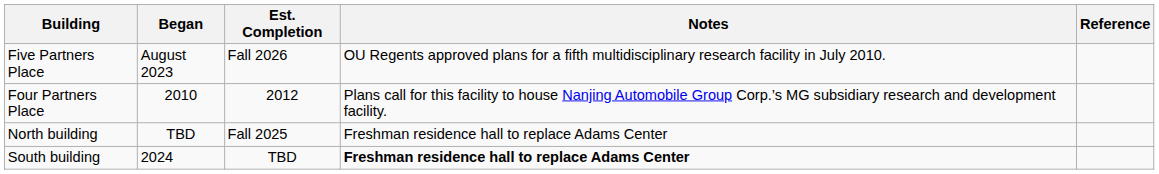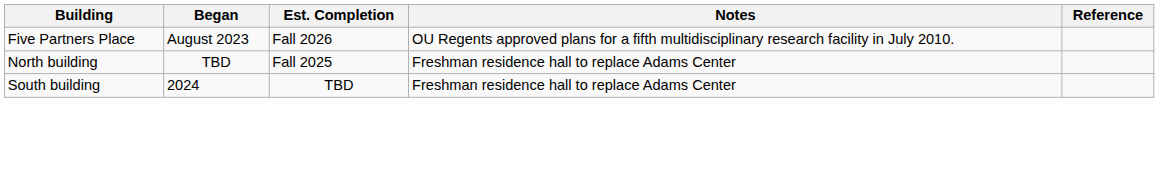 <table class="wikitable sortable" style="width:100%">
 <tr>
 <th width="*">Building</th>
 <th width="*">Began</th>
 <th width="*">Est. Completion</th>
 <th width="*" class="unsortable">Notes</th>
 <th wdith="*" class="unsortable">Reference</th>
 </tr>
 <tr valign="top">
 <td>Five Partners Place</td>
 <td>August 2023</td>
 <td>Fall 2026</td>
 <td>OU Regents approved plans for a fifth multidisciplinary research facility in July 2010.</td>
 <td align="center"></td>
 </tr>
-<tr valign="top">
-<td>Four Partners Place</td>
-<td align="center">2010</td>
-<td align="center">2012</td>
-<td>Plans call for this facility to house <a href='#'>Nanjing Automobile Group</a> Corp.’s MG subsidiary research and development facility.</td>
-<td align="center"></td>
-</tr>
 <tr>
 <td>North building</td>
 <td align="center">TBD</td>
 <td>Fall 2025</td>
 <td>Freshman residence hall to replace Adams Center</td>
 <td align="center"></td>
 </tr>
 <tr>
 <td>South building</td>
 <td>2024</td>
 <td align="center">TBD</td>
-<td><strong>Freshman residence hall to replace Adams Center</strong></td>
+<td>Freshman residence hall to replace Adams Center</td>
 <td align="center"></td>
 </tr>
 </table>
